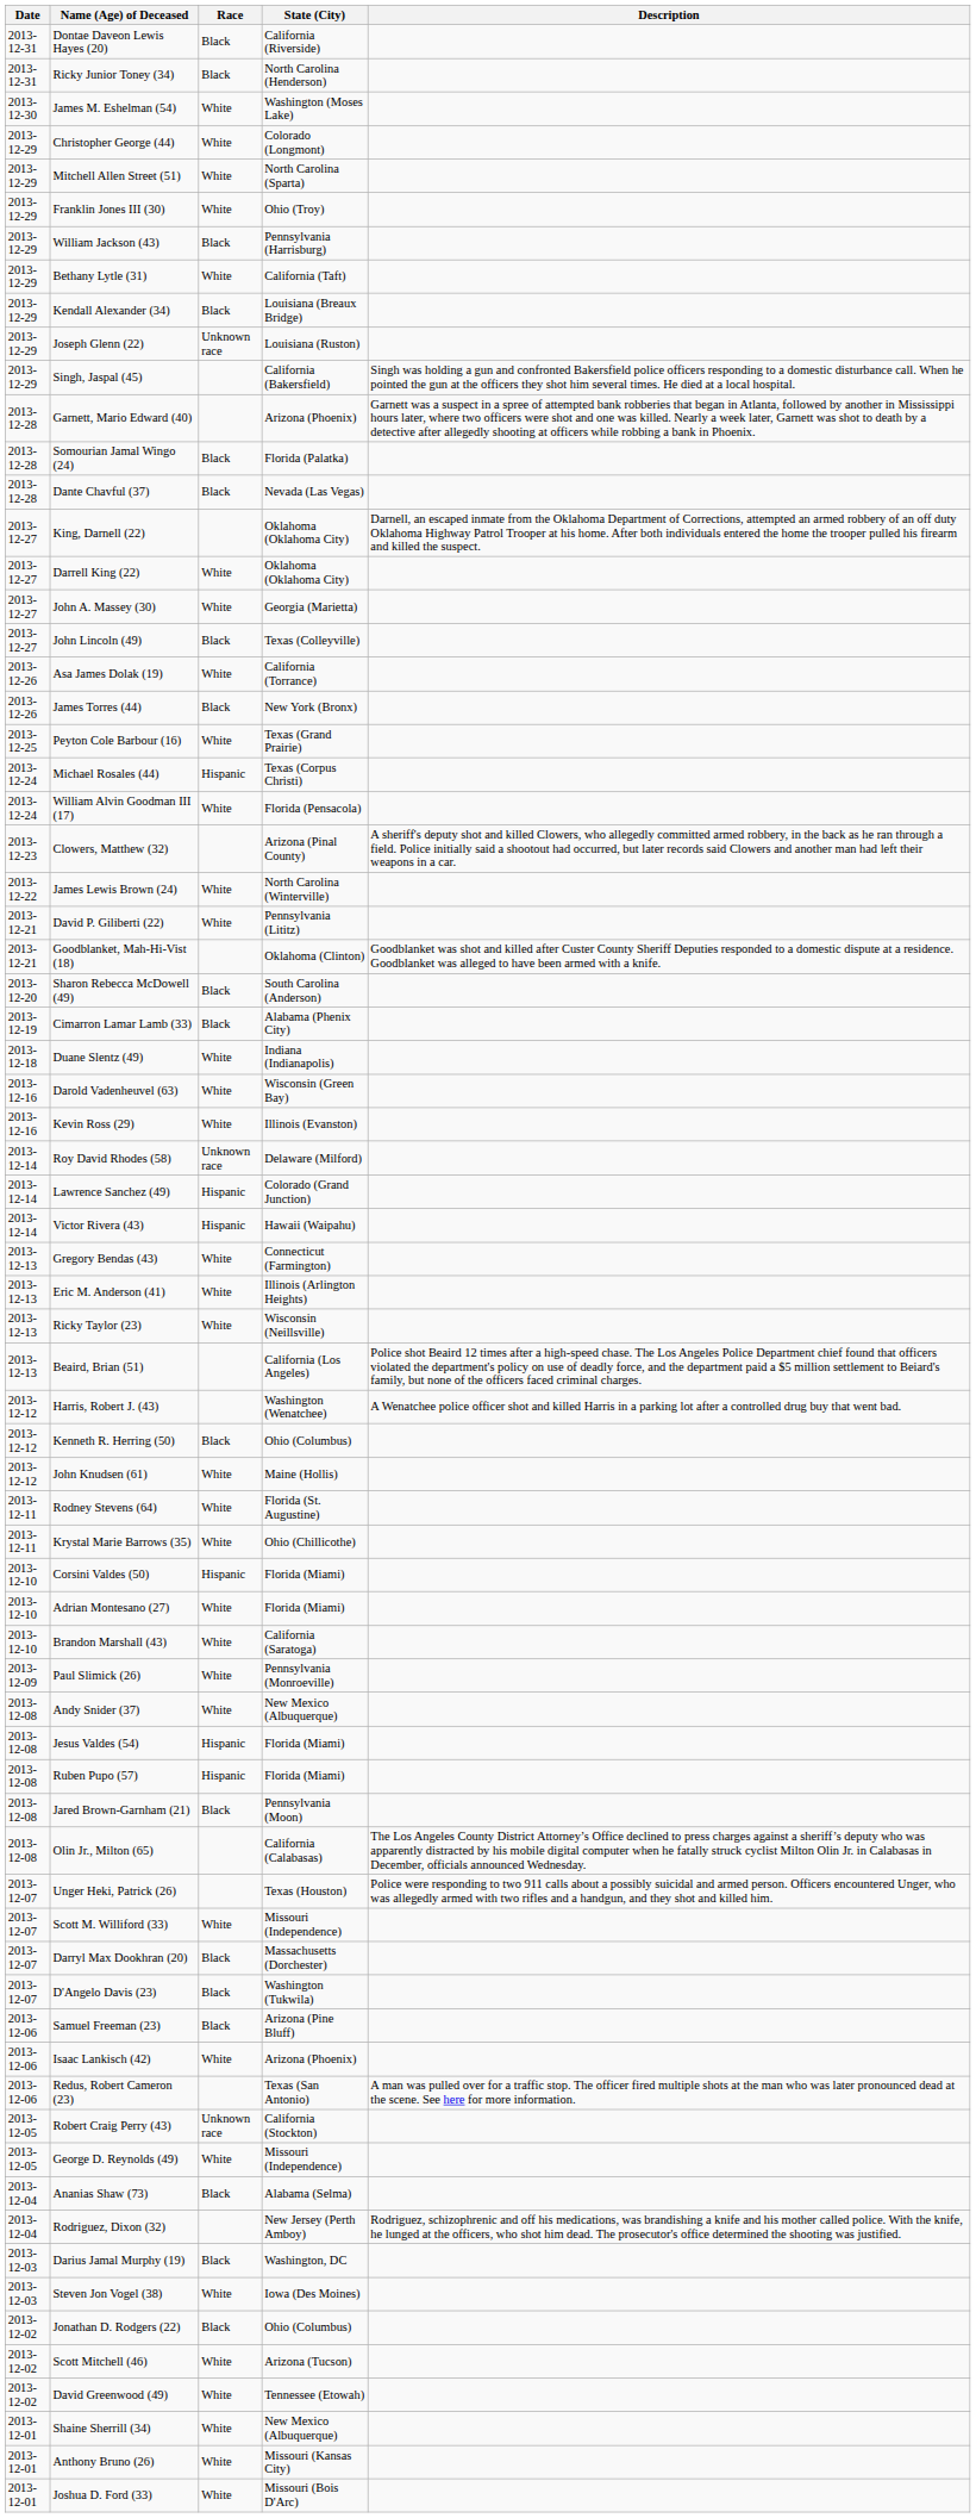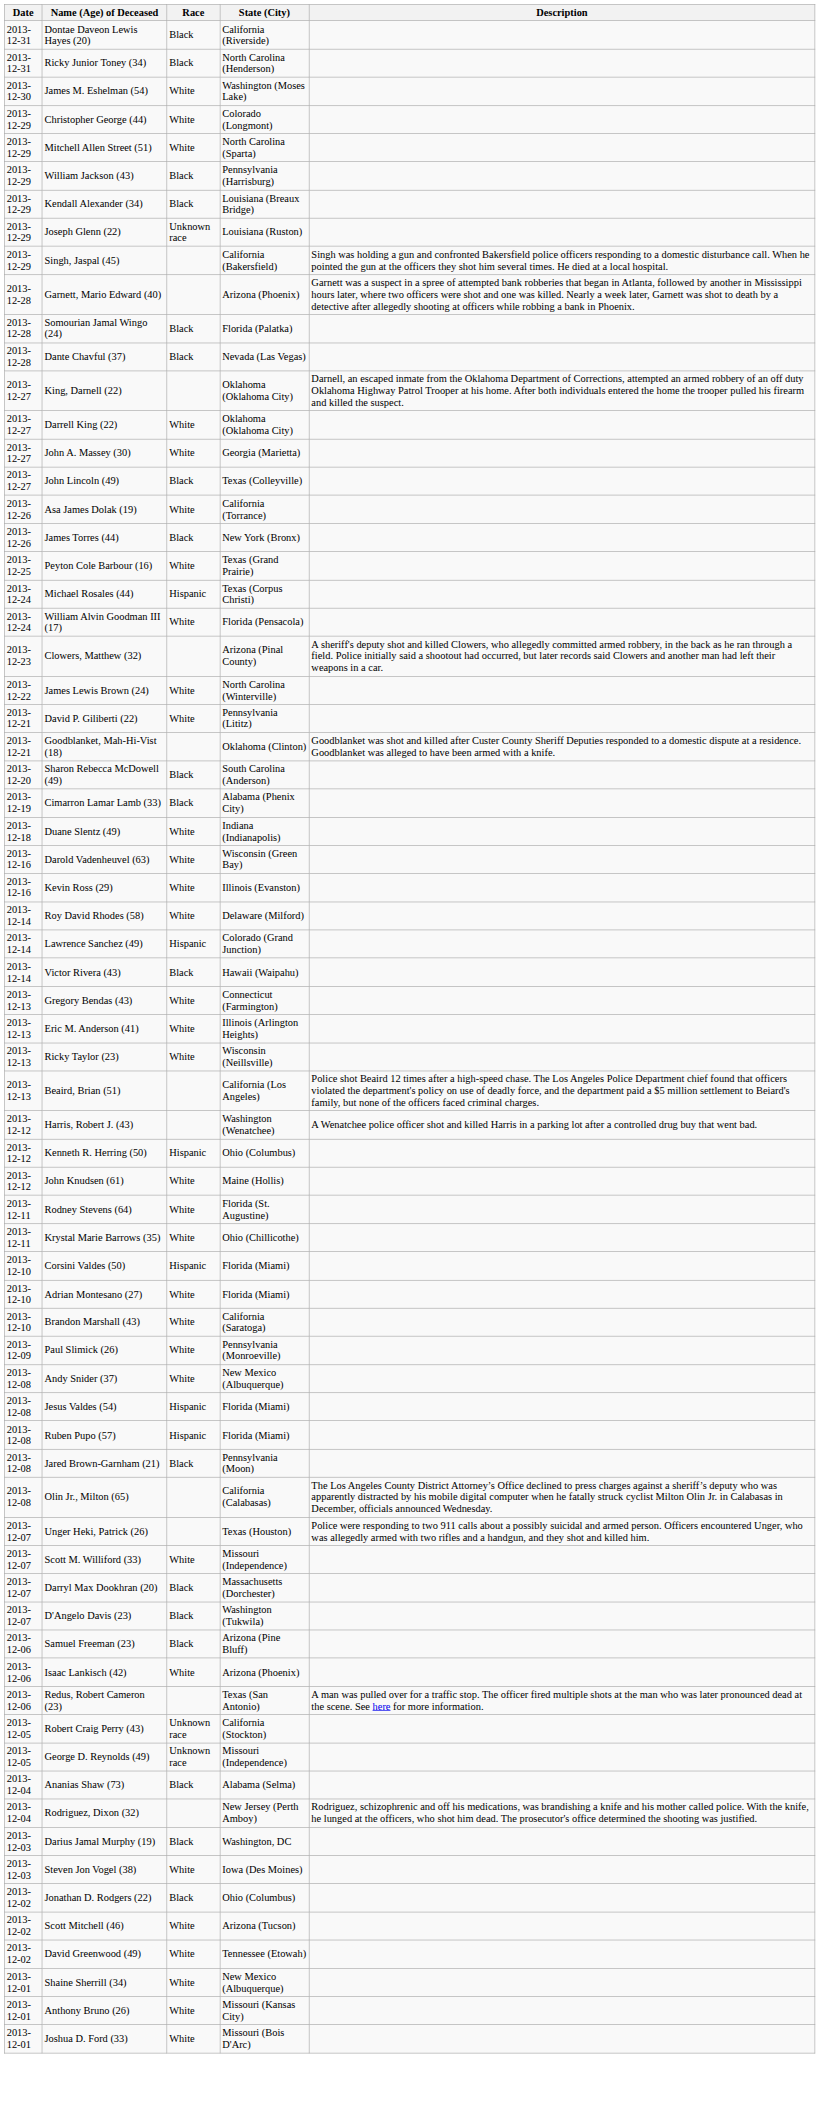 <table class="wikitable sortable" border="1" id="killed">
 <tr>
 <th>Date</th>
 <th nowrap>Name (Age) of Deceased</th>
 <th>Race</th>
 <th>State (City)</th>
 <th>Description</th>
 </tr>
 <tr>
 <td>2013-12-31</td>
 <td>Dontae Daveon Lewis Hayes (20)</td>
 <td>Black</td>
 <td>California (Riverside)</td>
 <td></td>
 </tr>
 <tr>
 <td>2013-12-31</td>
 <td>Ricky Junior Toney (34)</td>
 <td>Black</td>
 <td>North Carolina (Henderson)</td>
 <td></td>
 </tr>
 <tr>
 <td>2013-12-30</td>
 <td>James M. Eshelman (54)</td>
 <td>White</td>
 <td>Washington (Moses Lake)</td>
 <td></td>
 </tr>
 <tr>
 <td>2013-12-29</td>
 <td>Christopher George (44)</td>
 <td>White</td>
 <td>Colorado (Longmont)</td>
 <td></td>
 </tr>
 <tr>
 <td>2013-12-29</td>
 <td>Mitchell Allen Street (51)</td>
 <td>White</td>
 <td>North Carolina (Sparta)</td>
 <td></td>
 </tr>
 <tr>
 <td>2013-12-29</td>
-<td>Franklin Jones III (30)</td>
-<td>White</td>
-<td>Ohio (Troy)</td>
-<td></td>
-</tr>
-<tr>
-<td>2013-12-29</td>
 <td>William Jackson (43)</td>
 <td>Black</td>
 <td>Pennsylvania (Harrisburg)</td>
-<td></td>
-</tr>
-<tr>
-<td>2013-12-29</td>
-<td>Bethany Lytle (31)</td>
-<td>White</td>
-<td>California (Taft)</td>
 <td></td>
 </tr>
 <tr>
 <td>2013-12-29</td>
 <td>Kendall Alexander (34)</td>
 <td>Black</td>
 <td>Louisiana (Breaux Bridge)</td>
 <td></td>
 </tr>
 <tr>
 <td>2013-12-29</td>
 <td>Joseph Glenn (22)</td>
 <td>Unknown race</td>
 <td>Louisiana (Ruston)</td>
 <td></td>
 </tr>
 <tr>
 <td>2013-12-29</td>
 <td>Singh, Jaspal (45)</td>
 <td></td>
 <td>California (Bakersfield)</td>
 <td>Singh was holding a gun and confronted Bakersfield police officers responding to a domestic disturbance call.  When he pointed the gun at the officers they shot him several times.  He died at a local hospital.</td>
 </tr>
 <tr>
 <td>2013-12-28</td>
 <td>Garnett, Mario Edward (40)</td>
 <td></td>
 <td>Arizona (Phoenix)</td>
 <td>Garnett was a suspect in a spree of attempted bank robberies that began in Atlanta, followed by another in Mississippi hours later, where two officers were shot and one was killed. Nearly a week later, Garnett was shot to death by a detective after allegedly shooting at officers while robbing a bank in Phoenix.</td>
 </tr>
 <tr>
 <td>2013-12-28</td>
 <td>Somourian Jamal Wingo (24)</td>
 <td>Black</td>
 <td>Florida (Palatka)</td>
 <td></td>
 </tr>
 <tr>
 <td>2013-12-28</td>
 <td>Dante Chavful (37)</td>
 <td>Black</td>
 <td>Nevada (Las Vegas)</td>
 <td></td>
 </tr>
 <tr>
 <td>2013-12-27</td>
 <td>King, Darnell (22)</td>
 <td></td>
 <td>Oklahoma (Oklahoma City)</td>
 <td>Darnell, an escaped inmate from the Oklahoma Department of Corrections, attempted an armed robbery of an off duty Oklahoma Highway Patrol Trooper at his home.  After both individuals entered the home the trooper pulled his firearm and killed the suspect.</td>
 </tr>
 <tr>
 <td>2013-12-27</td>
 <td>Darrell King (22)</td>
 <td>White</td>
 <td>Oklahoma (Oklahoma City)</td>
 <td></td>
 </tr>
 <tr>
 <td>2013-12-27</td>
 <td>John A. Massey (30)</td>
 <td>White</td>
 <td>Georgia (Marietta)</td>
 <td></td>
 </tr>
 <tr>
 <td>2013-12-27</td>
 <td>John Lincoln (49)</td>
 <td>Black</td>
 <td>Texas (Colleyville)</td>
 <td></td>
 </tr>
 <tr>
 <td>2013-12-26</td>
 <td>Asa James Dolak (19)</td>
 <td>White</td>
 <td>California (Torrance)</td>
 <td></td>
 </tr>
 <tr>
 <td>2013-12-26</td>
 <td>James Torres (44)</td>
 <td>Black</td>
 <td>New York (Bronx)</td>
 <td></td>
 </tr>
 <tr>
 <td>2013-12-25</td>
 <td>Peyton Cole Barbour (16)</td>
 <td>White</td>
 <td>Texas (Grand Prairie)</td>
 <td></td>
 </tr>
 <tr>
 <td>2013-12-24</td>
 <td>Michael Rosales (44)</td>
 <td>Hispanic</td>
 <td>Texas (Corpus Christi)</td>
 <td></td>
 </tr>
 <tr>
 <td>2013-12-24</td>
 <td>William Alvin Goodman III (17)</td>
 <td>White</td>
 <td>Florida (Pensacola)</td>
 <td></td>
 </tr>
 <tr>
 <td>2013-12-23</td>
 <td>Clowers, Matthew (32)</td>
 <td></td>
 <td>Arizona (Pinal County)</td>
 <td>A sheriff's deputy shot and killed Clowers, who allegedly committed armed robbery, in the back as he ran through a field. Police initially said a shootout had occurred, but later records said Clowers and another man had left their weapons in a car.</td>
 </tr>
 <tr>
 <td>2013-12-22</td>
 <td>James Lewis Brown (24)</td>
 <td>White</td>
 <td>North Carolina (Winterville)</td>
 <td></td>
 </tr>
 <tr>
 <td>2013-12-21</td>
 <td>David P. Giliberti (22)</td>
 <td>White</td>
 <td>Pennsylvania (Lititz)</td>
 <td></td>
 </tr>
 <tr>
 <td>2013-12-21</td>
 <td>Goodblanket, Mah-Hi-Vist (18)</td>
 <td></td>
 <td>Oklahoma (Clinton)</td>
 <td>Goodblanket was shot and killed after Custer County Sheriff Deputies responded to a domestic dispute at a residence.  Goodblanket was alleged to have been armed with a knife.</td>
 </tr>
 <tr>
 <td>2013-12-20</td>
 <td>Sharon Rebecca McDowell (49)</td>
 <td>Black</td>
 <td>South Carolina (Anderson)</td>
 <td></td>
 </tr>
 <tr>
 <td>2013-12-19</td>
 <td>Cimarron Lamar Lamb (33)</td>
 <td>Black</td>
 <td>Alabama (Phenix City)</td>
 <td></td>
 </tr>
 <tr>
 <td>2013-12-18</td>
 <td>Duane Slentz (49)</td>
 <td>White</td>
 <td>Indiana (Indianapolis)</td>
 <td></td>
 </tr>
 <tr>
 <td>2013-12-16</td>
 <td>Darold Vadenheuvel (63)</td>
 <td>White</td>
 <td>Wisconsin (Green Bay)</td>
 <td></td>
 </tr>
 <tr>
 <td>2013-12-16</td>
 <td>Kevin Ross (29)</td>
 <td>White</td>
 <td>Illinois (Evanston)</td>
 <td></td>
 </tr>
 <tr>
 <td>2013-12-14</td>
 <td>Roy David Rhodes (58)</td>
-<td>Unknown race</td>
+<td>White</td>
 <td>Delaware (Milford)</td>
 <td></td>
 </tr>
 <tr>
 <td>2013-12-14</td>
 <td>Lawrence Sanchez (49)</td>
 <td>Hispanic</td>
 <td>Colorado (Grand Junction)</td>
 <td></td>
 </tr>
 <tr>
 <td>2013-12-14</td>
 <td>Victor Rivera (43)</td>
-<td>Hispanic</td>
+<td>Black</td>
 <td>Hawaii (Waipahu)</td>
 <td></td>
 </tr>
 <tr>
 <td>2013-12-13</td>
 <td>Gregory Bendas (43)</td>
 <td>White</td>
 <td>Connecticut (Farmington)</td>
 <td></td>
 </tr>
 <tr>
 <td>2013-12-13</td>
 <td>Eric M. Anderson (41)</td>
 <td>White</td>
 <td>Illinois (Arlington Heights)</td>
 <td></td>
 </tr>
 <tr>
 <td>2013-12-13</td>
 <td>Ricky Taylor (23)</td>
 <td>White</td>
 <td>Wisconsin (Neillsville)</td>
 <td></td>
 </tr>
 <tr>
 <td>2013-12-13</td>
 <td>Beaird, Brian (51)</td>
 <td></td>
 <td>California (Los Angeles)</td>
 <td>Police shot Beaird 12 times after a high-speed chase. The Los Angeles Police Department chief found that officers violated the department's policy on use of deadly force, and the department paid a $5 million settlement to Beiard's family, but none of the officers faced criminal charges.</td>
 </tr>
 <tr>
 <td>2013-12-12</td>
 <td>Harris, Robert J. (43)</td>
 <td></td>
 <td>Washington (Wenatchee)</td>
 <td>A Wenatchee police officer shot and killed Harris in a parking lot after a controlled drug buy that went bad.</td>
 </tr>
 <tr>
 <td>2013-12-12</td>
 <td>Kenneth R. Herring (50)</td>
-<td>Black</td>
+<td>Hispanic</td>
 <td>Ohio (Columbus)</td>
 <td></td>
 </tr>
 <tr>
 <td>2013-12-12</td>
 <td>John Knudsen (61)</td>
 <td>White</td>
 <td>Maine (Hollis)</td>
 <td></td>
 </tr>
 <tr>
 <td>2013-12-11</td>
 <td>Rodney Stevens (64)</td>
 <td>White</td>
 <td>Florida (St. Augustine)</td>
 <td></td>
 </tr>
 <tr>
 <td>2013-12-11</td>
 <td>Krystal Marie Barrows (35)</td>
 <td>White</td>
 <td>Ohio (Chillicothe)</td>
 <td></td>
 </tr>
 <tr>
 <td>2013-12-10</td>
 <td>Corsini Valdes (50)</td>
 <td>Hispanic</td>
 <td>Florida (Miami)</td>
 <td></td>
 </tr>
 <tr>
 <td>2013-12-10</td>
 <td>Adrian Montesano (27)</td>
 <td>White</td>
 <td>Florida (Miami)</td>
 <td></td>
 </tr>
 <tr>
 <td>2013-12-10</td>
 <td>Brandon Marshall (43)</td>
 <td>White</td>
 <td>California (Saratoga)</td>
 <td></td>
 </tr>
 <tr>
 <td>2013-12-09</td>
 <td>Paul Slimick (26)</td>
 <td>White</td>
 <td>Pennsylvania (Monroeville)</td>
 <td></td>
 </tr>
 <tr>
 <td>2013-12-08</td>
 <td>Andy Snider (37)</td>
 <td>White</td>
 <td>New Mexico (Albuquerque)</td>
 <td></td>
 </tr>
 <tr>
 <td>2013-12-08</td>
 <td>Jesus Valdes (54)</td>
 <td>Hispanic</td>
 <td>Florida (Miami)</td>
 <td></td>
 </tr>
 <tr>
 <td>2013-12-08</td>
 <td>Ruben Pupo (57)</td>
 <td>Hispanic</td>
 <td>Florida (Miami)</td>
 <td></td>
 </tr>
 <tr>
 <td>2013-12-08</td>
 <td>Jared Brown-Garnham (21)</td>
 <td>Black</td>
 <td>Pennsylvania (Moon)</td>
 <td></td>
 </tr>
 <tr>
 <td>2013-12-08</td>
 <td>Olin Jr., Milton (65)</td>
 <td></td>
 <td>California (Calabasas)</td>
 <td>The Los Angeles County District Attorney’s Office declined to press charges against a sheriff’s deputy who was apparently distracted by his mobile digital computer when he fatally struck cyclist Milton Olin Jr. in Calabasas in December, officials announced Wednesday.</td>
 </tr>
 <tr>
 <td>2013-12-07</td>
 <td>Unger Heki, Patrick (26)</td>
 <td></td>
 <td>Texas (Houston)</td>
 <td>Police were responding to two 911 calls about a possibly suicidal and armed person. Officers encountered Unger, who was allegedly armed with two rifles and a handgun, and they shot and killed him.</td>
 </tr>
 <tr>
 <td>2013-12-07</td>
 <td>Scott M. Williford (33)</td>
 <td>White</td>
 <td>Missouri (Independence)</td>
 <td></td>
 </tr>
 <tr>
 <td>2013-12-07</td>
 <td>Darryl Max Dookhran (20)</td>
 <td>Black</td>
 <td>Massachusetts (Dorchester)</td>
 <td></td>
 </tr>
 <tr>
 <td>2013-12-07</td>
 <td>D'Angelo Davis (23)</td>
 <td>Black</td>
 <td>Washington (Tukwila)</td>
 <td></td>
 </tr>
 <tr>
 <td>2013-12-06</td>
 <td>Samuel Freeman (23)</td>
 <td>Black</td>
 <td>Arizona (Pine Bluff)</td>
 <td></td>
 </tr>
 <tr>
 <td>2013-12-06</td>
 <td>Isaac Lankisch (42)</td>
 <td>White</td>
 <td>Arizona (Phoenix)</td>
 <td></td>
 </tr>
 <tr>
 <td>2013-12-06</td>
 <td>Redus, Robert Cameron (23)</td>
 <td></td>
 <td>Texas (San Antonio)</td>
 <td>A man was pulled over for a traffic stop. The officer fired multiple shots at the man who was later pronounced dead at the scene. See <a href='#'>here</a> for more information.</td>
 </tr>
 <tr>
 <td>2013-12-05</td>
 <td>Robert Craig Perry (43)</td>
 <td>Unknown race</td>
 <td>California (Stockton)</td>
 <td></td>
 </tr>
 <tr>
 <td>2013-12-05</td>
 <td>George D. Reynolds (49)</td>
-<td>White</td>
+<td>Unknown race</td>
 <td>Missouri (Independence)</td>
 <td></td>
 </tr>
 <tr>
 <td>2013-12-04</td>
 <td>Ananias Shaw (73)</td>
 <td>Black</td>
 <td>Alabama (Selma)</td>
 <td></td>
 </tr>
 <tr>
 <td>2013-12-04</td>
 <td>Rodriguez, Dixon (32)</td>
 <td></td>
 <td>New Jersey (Perth Amboy)</td>
 <td>Rodriguez, schizophrenic and off his medications, was brandishing a knife and his mother called police.  With the knife, he lunged at the officers, who shot him dead.  The prosecutor's office determined the shooting was justified.</td>
 </tr>
 <tr>
 <td>2013-12-03</td>
 <td>Darius Jamal Murphy (19)</td>
 <td>Black</td>
 <td>Washington, DC</td>
 <td></td>
 </tr>
 <tr>
 <td>2013-12-03</td>
 <td>Steven Jon Vogel (38)</td>
 <td>White</td>
 <td>Iowa (Des Moines)</td>
 <td></td>
 </tr>
 <tr>
 <td>2013-12-02</td>
 <td>Jonathan D. Rodgers (22)</td>
 <td>Black</td>
 <td>Ohio (Columbus)</td>
 <td></td>
 </tr>
 <tr>
 <td>2013-12-02</td>
 <td>Scott Mitchell (46)</td>
 <td>White</td>
 <td>Arizona (Tucson)</td>
 <td></td>
 </tr>
 <tr>
 <td>2013-12-02</td>
 <td>David Greenwood (49)</td>
 <td>White</td>
 <td>Tennessee (Etowah)</td>
 <td></td>
 </tr>
 <tr>
 <td>2013-12-01</td>
 <td>Shaine Sherrill (34)</td>
 <td>White</td>
 <td>New Mexico (Albuquerque)</td>
 <td></td>
 </tr>
 <tr>
 <td>2013-12-01</td>
 <td>Anthony Bruno (26)</td>
 <td>White</td>
 <td>Missouri (Kansas City)</td>
 <td></td>
 </tr>
 <tr>
 <td>2013-12-01</td>
 <td>Joshua D. Ford (33)</td>
 <td>White</td>
 <td>Missouri (Bois D'Arc)</td>
 <td></td>
 </tr>
 </table>
